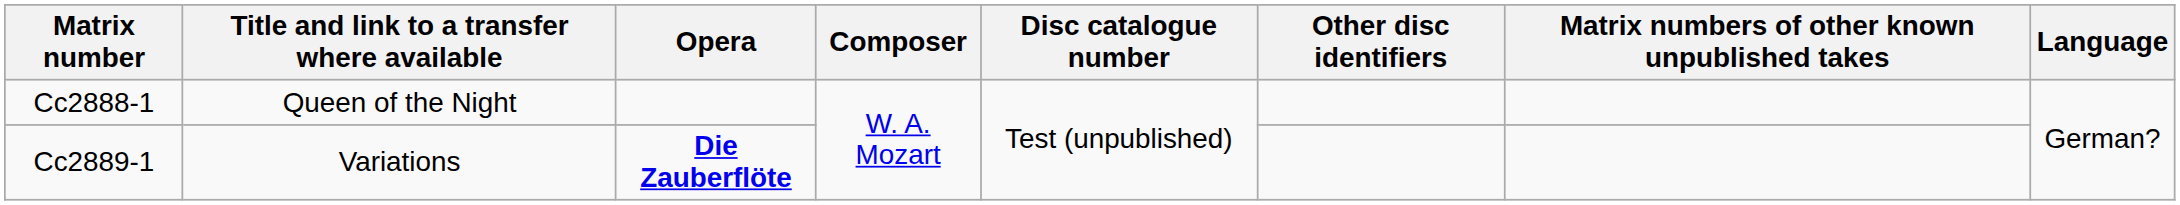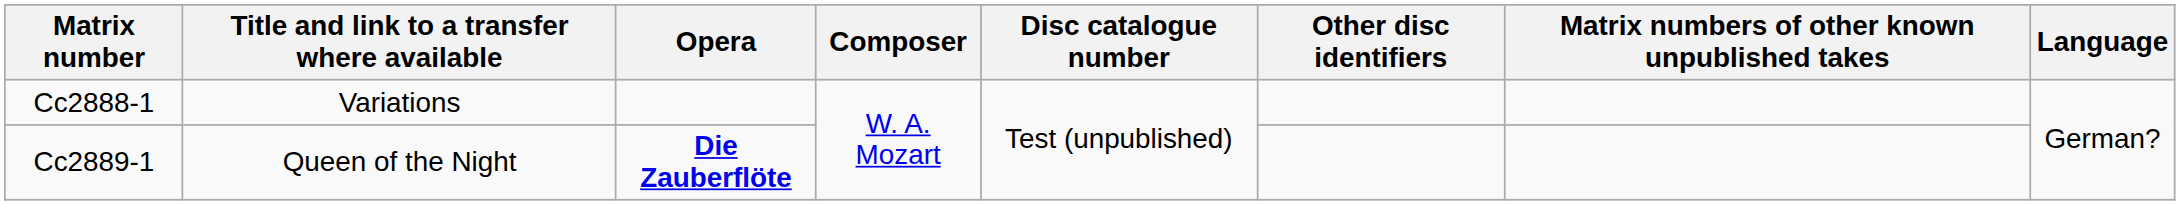 <table class="wikitable plainrowheaders" style="text-align:center;">
 <tr>
 <th rowspan="1">Matrix number</th>
 <th rowspan="1">Title and link to a transfer where available</th>
 <th>Opera</th>
 <th>Composer</th>
 <th rowspan="1">Disc catalogue number</th>
 <th rowspan="1">Other disc identifiers</th>
 <th>Matrix numbers of other known unpublished takes</th>
 <th>Language</th>
 </tr>
 <tr>
 <td>Cc2888-1</td>
-<td>Queen of the Night</td>
+<td>Variations</td>
 <td></td>
 <td rowspan="2"><a href='#'>W. A. Mozart</a></td>
 <td rowspan="2">Test (unpublished)</td>
 <td></td>
 <td></td>
 <td rowspan="2">German?</td>
 </tr>
 <tr>
 <td>Cc2889-1</td>
-<td>Variations</td>
+<td>Queen of the Night</td>
 <td><strong><a href='#'>Die Zauberflöte</a></strong></td>
 <td></td>
 <td></td>
 </tr>
 </table>
